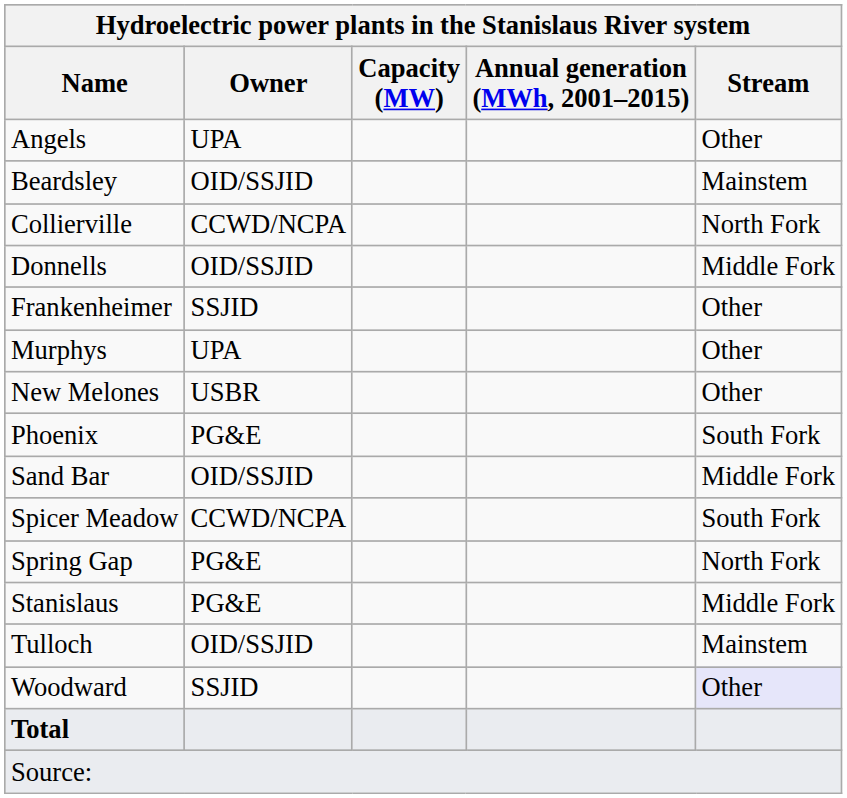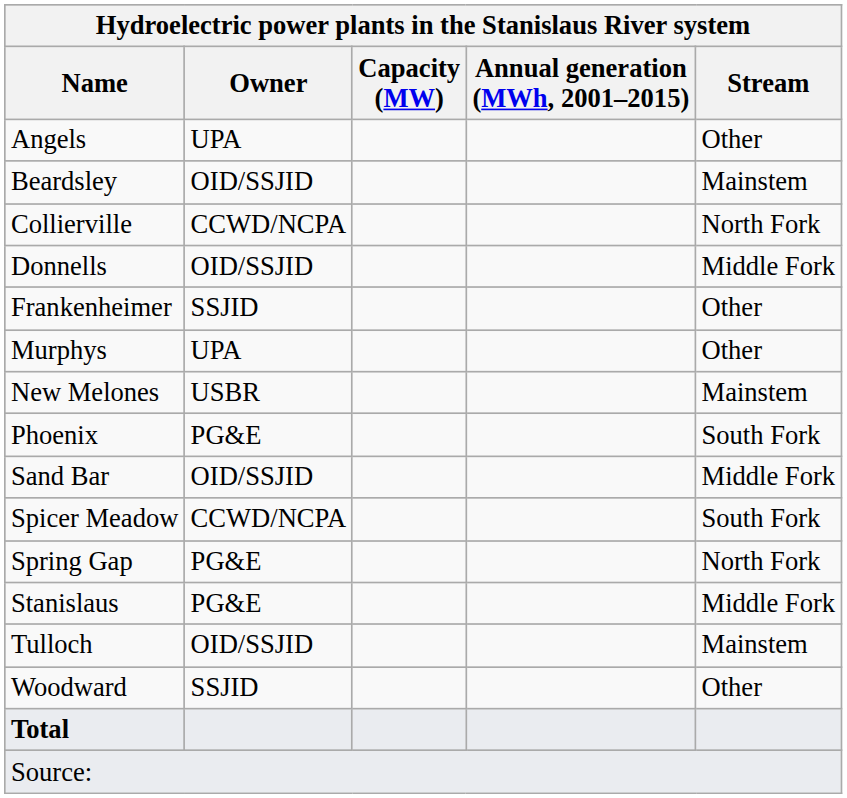 <table class="wikitable sortable">
 <tr>
 <th colspan="5">Hydroelectric power plants in the Stanislaus River system</th>
 </tr>
 <tr>
 <th>Name</th>
 <th>Owner</th>
 <th>Capacity<br>(<a href='#'>MW</a>)</th>
 <th>Annual generation<br>(<a href='#'>MWh</a>, 2001–2015)</th>
 <th>Stream</th>
 </tr>
 <tr>
 <td>Angels</td>
 <td>UPA</td>
 <td align=right></td>
 <td align=right></td>
 <td>Other</td>
 </tr>
 <tr>
 <td>Beardsley</td>
 <td>OID/SSJID</td>
 <td align=right></td>
 <td align=right></td>
 <td>Mainstem</td>
 </tr>
 <tr>
 <td>Collierville</td>
 <td>CCWD/NCPA</td>
 <td align=right></td>
 <td align=right></td>
 <td>North Fork</td>
 </tr>
 <tr>
 <td>Donnells</td>
 <td>OID/SSJID</td>
 <td align=right></td>
 <td align=right></td>
 <td>Middle Fork</td>
 </tr>
 <tr>
 <td>Frankenheimer</td>
 <td>SSJID</td>
 <td align=right></td>
 <td align=right></td>
 <td>Other</td>
 </tr>
 <tr>
 <td>Murphys</td>
 <td>UPA</td>
 <td align=right></td>
 <td align=right></td>
 <td>Other</td>
 </tr>
 <tr>
 <td>New Melones</td>
 <td>USBR</td>
 <td align=right></td>
 <td align=right></td>
-<td>Other</td>
+<td>Mainstem</td>
 </tr>
 <tr>
 <td>Phoenix</td>
 <td>PG&E</td>
 <td align=right></td>
 <td align=right></td>
 <td>South Fork</td>
 </tr>
 <tr>
 <td>Sand Bar</td>
 <td>OID/SSJID</td>
 <td align=right></td>
 <td align=right></td>
 <td>Middle Fork</td>
 </tr>
 <tr>
 <td>Spicer Meadow</td>
 <td>CCWD/NCPA</td>
 <td align=right></td>
 <td align=right></td>
 <td>South Fork</td>
 </tr>
 <tr>
 <td>Spring Gap</td>
 <td>PG&E</td>
 <td align=right></td>
 <td align=right></td>
 <td>North Fork</td>
 </tr>
 <tr>
 <td>Stanislaus</td>
 <td>PG&E</td>
 <td align=right></td>
 <td align=right></td>
 <td>Middle Fork</td>
 </tr>
 <tr>
 <td>Tulloch</td>
 <td>OID/SSJID</td>
 <td align=right></td>
 <td align=right></td>
 <td>Mainstem</td>
 </tr>
 <tr>
 <td>Woodward</td>
 <td>SSJID</td>
 <td align=right></td>
 <td align=right></td>
-<td style="background: lavender;">Other</td>
+<td>Other</td>
 </tr>
 <tr class="sortbottom" bgcolor=#EAECF0>
 <td><strong>Total</strong></td>
 <td></td>
 <td align=right><strong></strong></td>
 <td align=right><strong></strong></td>
 <td></td>
 </tr>
 <tr class="sortbottom" bgcolor=#EAECF0>
 <td colspan=5>Source:</td>
 </tr>
 </table>
